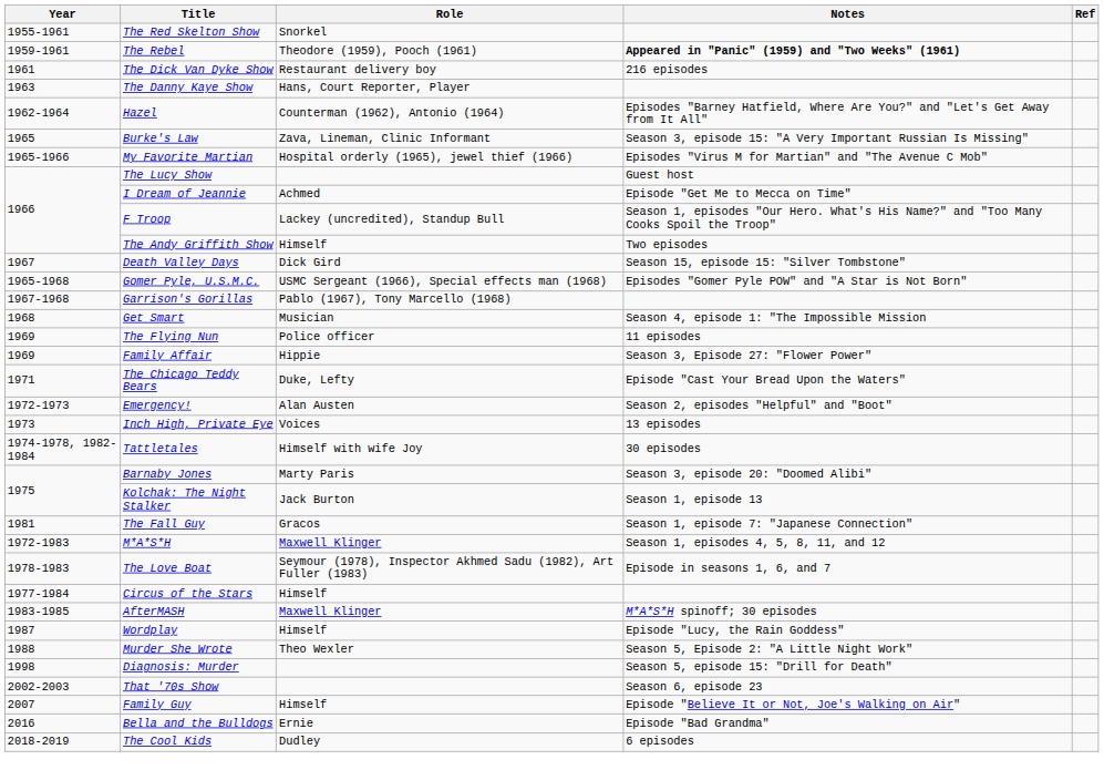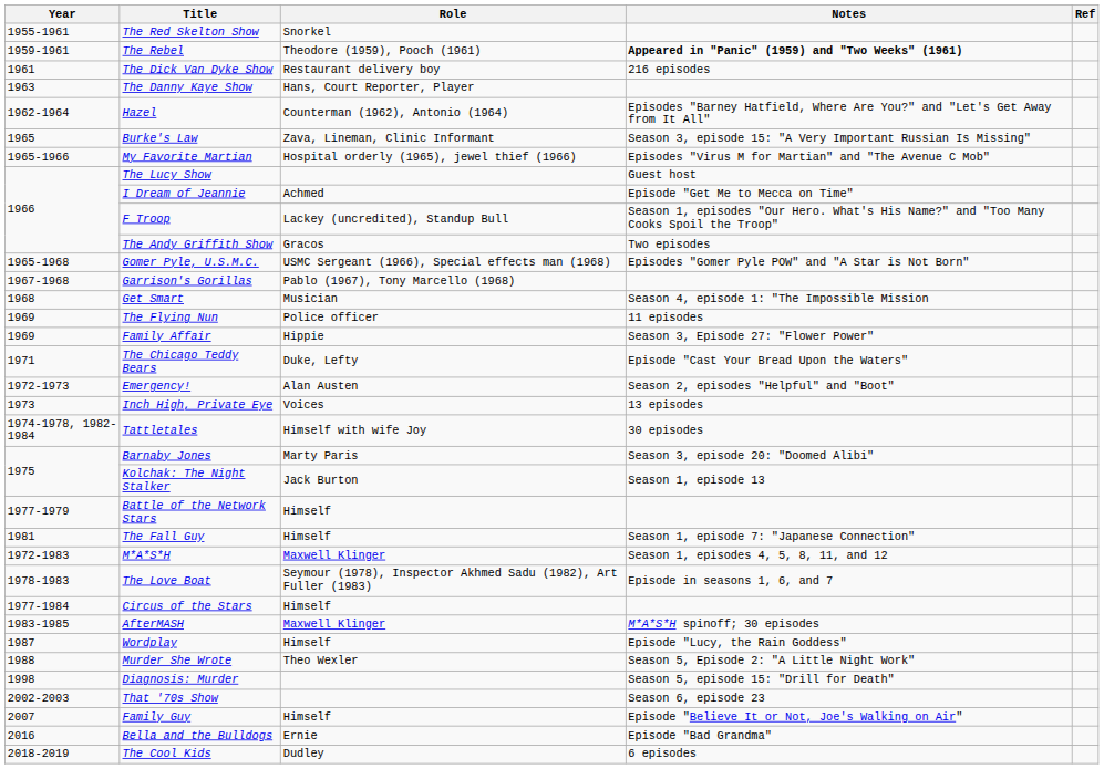 <table class="wikitable sortable">
 <tr>
 <th>Year</th>
 <th>Title</th>
 <th>Role</th>
 <th class="unsortable">Notes</th>
 <th class="unsortable">Ref</th>
 </tr>
 <tr>
 <td>1955-1961</td>
 <td><em><a href='#'>The Red Skelton Show</a></em></td>
 <td>Snorkel</td>
 <td></td>
 <td></td>
 </tr>
 <tr>
 <td>1959-1961</td>
 <td><em><a href='#'>The Rebel</a></em></td>
 <td>Theodore (1959), Pooch (1961)</td>
 <td><strong>Appeared in "Panic" (1959) and "Two Weeks" (1961)</strong></td>
 <td></td>
 </tr>
 <tr>
 <td>1961</td>
 <td><em><a href='#'>The Dick Van Dyke Show</a></em></td>
 <td>Restaurant delivery boy</td>
 <td>216 episodes</td>
 <td></td>
 </tr>
 <tr>
 <td>1963</td>
 <td><em><a href='#'>The Danny Kaye Show</a></em></td>
 <td>Hans, Court Reporter, Player</td>
 <td></td>
 <td></td>
 </tr>
 <tr>
 <td>1962-1964</td>
 <td><em><a href='#'>Hazel</a></em></td>
 <td>Counterman (1962), Antonio (1964)</td>
 <td>Episodes "Barney Hatfield, Where Are You?" and "Let's Get Away from It All"</td>
 <td></td>
 </tr>
 <tr>
 <td>1965</td>
 <td><em><a href='#'>Burke's Law</a></em></td>
 <td>Zava, Lineman, Clinic Informant</td>
 <td>Season 3, episode 15: "A Very Important Russian Is Missing"</td>
 <td></td>
 </tr>
 <tr>
 <td>1965-1966</td>
 <td><em><a href='#'>My Favorite Martian</a></em></td>
 <td>Hospital orderly (1965), jewel thief (1966)</td>
 <td>Episodes "Virus M for Martian" and "The Avenue C Mob"</td>
 <td></td>
 </tr>
 <tr>
 <td rowspan="4">1966</td>
 <td><em><a href='#'>The Lucy Show</a></em></td>
 <td></td>
 <td>Guest host</td>
 <td></td>
 </tr>
 <tr>
 <td><em><a href='#'>I Dream of Jeannie</a></em></td>
 <td>Achmed</td>
 <td>Episode "Get Me to Mecca on Time"</td>
 <td></td>
 </tr>
 <tr>
 <td><em><a href='#'>F Troop</a></em></td>
 <td>Lackey (uncredited), Standup Bull</td>
 <td>Season 1, episodes "Our Hero. What's His Name?" and "Too Many Cooks Spoil the Troop"</td>
 <td></td>
 </tr>
 <tr>
 <td><em><a href='#'>The Andy Griffith Show</a></em></td>
-<td>Himself</td>
+<td>Gracos</td>
 <td>Two episodes</td>
-<td></td>
-</tr>
-<tr>
-<td>1967</td>
-<td><em><a href='#'>Death Valley Days</a></em></td>
-<td>Dick Gird</td>
-<td>Season 15, episode 15: "Silver Tombstone"</td>
 <td></td>
 </tr>
 <tr>
 <td>1965-1968</td>
 <td><em><a href='#'>Gomer Pyle, U.S.M.C.</a></em></td>
 <td>USMC Sergeant (1966), Special effects man (1968)</td>
 <td>Episodes "Gomer Pyle POW" and "A Star is Not Born"</td>
 <td></td>
 </tr>
 <tr>
 <td>1967-1968</td>
 <td><em><a href='#'>Garrison's Gorillas</a></em></td>
 <td>Pablo (1967), Tony Marcello (1968)</td>
 <td></td>
 </tr>
 <tr>
 <td>1968</td>
 <td><em><a href='#'>Get Smart</a></em></td>
 <td>Musician</td>
 <td>Season 4, episode 1: "The Impossible Mission</td>
 <td></td>
 </tr>
 <tr>
 <td>1969</td>
 <td><em><a href='#'>The Flying Nun</a></em></td>
 <td>Police officer</td>
 <td>11 episodes</td>
 <td></td>
 </tr>
 <tr>
 <td>1969</td>
 <td><em><a href='#'>Family Affair</a></em></td>
 <td>Hippie</td>
 <td>Season 3, Episode 27: "Flower Power"</td>
 <td></td>
 </tr>
 <tr>
 <td>1971</td>
 <td><em><a href='#'>The Chicago Teddy Bears</a></em></td>
 <td>Duke, Lefty</td>
 <td>Episode "Cast Your Bread Upon the Waters"</td>
 <td><br></td>
 </tr>
 <tr>
 <td>1972-1973</td>
 <td><em><a href='#'>Emergency!</a></em></td>
 <td>Alan Austen</td>
 <td>Season 2, episodes "Helpful" and "Boot"</td>
 <td></td>
 </tr>
 <tr>
 <td>1973</td>
 <td><em><a href='#'>Inch High, Private Eye</a></em></td>
 <td>Voices</td>
 <td>13 episodes</td>
 <td></td>
 </tr>
 <tr>
 <td>1974-1978, 1982-1984</td>
 <td><em><a href='#'>Tattletales</a></em></td>
 <td>Himself with wife Joy</td>
 <td>30 episodes</td>
 </tr>
 <tr>
 <td rowspan="2">1975</td>
 <td><em><a href='#'>Barnaby Jones</a></em></td>
 <td>Marty Paris</td>
 <td>Season 3, episode 20: "Doomed Alibi"</td>
 <td></td>
 </tr>
 <tr>
 <td><em><a href='#'>Kolchak: The Night Stalker</a></em></td>
 <td>Jack Burton</td>
 <td>Season 1, episode 13</td>
 <td></td>
 </tr>
 <tr>
+<td>1977-1979</td>
+<td><em><a href='#'>Battle of the Network Stars</a></em></td>
+<td>Himself</td>
+<td></td>
+<td></td>
+</tr>
+<tr>
 <td>1981</td>
 <td><em><a href='#'>The Fall Guy</a></em></td>
-<td>Gracos</td>
+<td>Himself</td>
 <td>Season 1, episode 7: "Japanese Connection"</td>
 <td></td>
 </tr>
 <tr>
 <td>1972-1983</td>
 <td><em><a href='#'>M*A*S*H</a></em></td>
 <td><a href='#'>Maxwell Klinger</a></td>
 <td>Season 1, episodes 4, 5, 8, 11, and 12</td>
 <td></td>
 </tr>
 <tr>
 <td>1978-1983</td>
 <td><em><a href='#'>The Love Boat</a></em></td>
 <td>Seymour (1978), Inspector Akhmed Sadu (1982), Art Fuller (1983)</td>
 <td>Episode in seasons 1, 6, and 7</td>
 <td></td>
 </tr>
 <tr>
 <td>1977-1984</td>
 <td><em><a href='#'>Circus of the Stars</a></em></td>
 <td>Himself</td>
 <td></td>
 <td></td>
 </tr>
 <tr>
 <td>1983-1985</td>
 <td><em><a href='#'>AfterMASH</a></em></td>
 <td><a href='#'>Maxwell Klinger</a></td>
 <td><em><a href='#'>M*A*S*H</a></em> spinoff; 30 episodes</td>
 <td></td>
 </tr>
 <tr>
 <td>1987</td>
 <td><em><a href='#'>Wordplay</a></em></td>
 <td>Himself</td>
 <td>Episode "Lucy, the Rain Goddess"</td>
 <td></td>
 </tr>
 <tr>
 <td>1988</td>
 <td><em><a href='#'>Murder She Wrote</a></em></td>
 <td>Theo Wexler</td>
 <td>Season 5, Episode 2: "A Little Night Work"</td>
 <td></td>
 </tr>
 <tr>
 <td>1998</td>
 <td><em><a href='#'>Diagnosis: Murder</a></em></td>
 <td></td>
 <td>Season 5, episode 15: "Drill for Death"</td>
 <td></td>
 </tr>
 <tr>
 <td>2002-2003</td>
 <td><em><a href='#'>That '70s Show</a></em></td>
 <td></td>
 <td>Season 6, episode 23</td>
 <td></td>
 </tr>
 <tr>
 <td>2007</td>
 <td><em><a href='#'>Family Guy</a></em></td>
 <td>Himself</td>
 <td>Episode "<a href='#'>Believe It or Not, Joe's Walking on Air</a>"</td>
 <td></td>
 </tr>
 <tr>
 <td>2016</td>
 <td><em><a href='#'>Bella and the Bulldogs</a></em></td>
 <td>Ernie</td>
 <td>Episode "Bad Grandma"</td>
 <td></td>
 </tr>
 <tr>
 <td>2018-2019</td>
 <td><em><a href='#'>The Cool Kids</a></em></td>
 <td>Dudley</td>
 <td>6 episodes</td>
 <td></td>
 </tr>
 </table>
